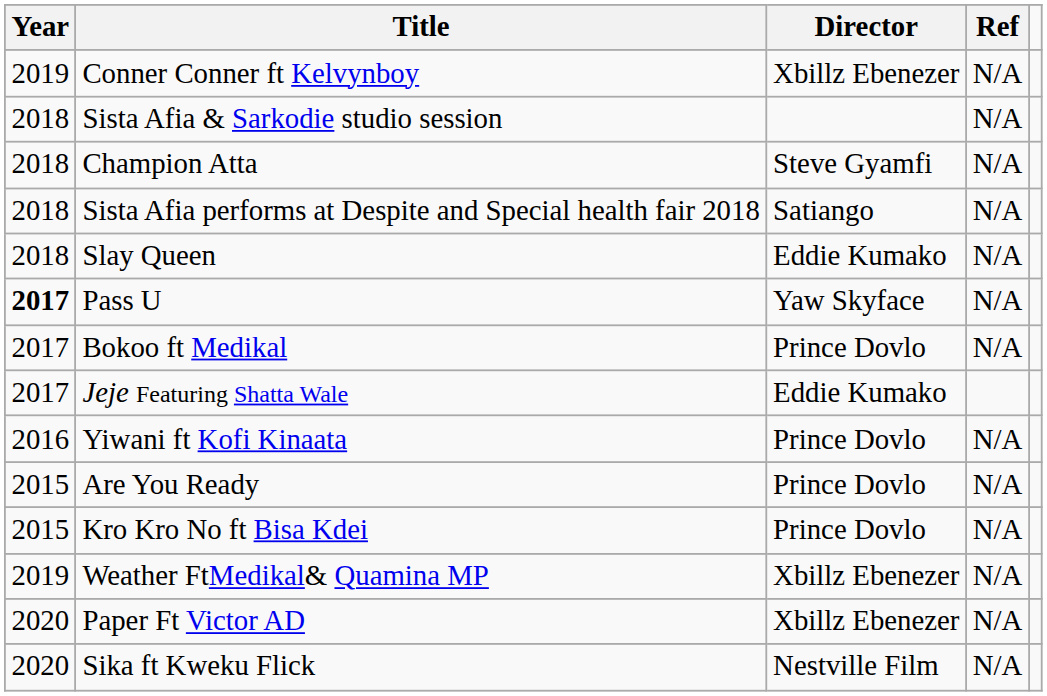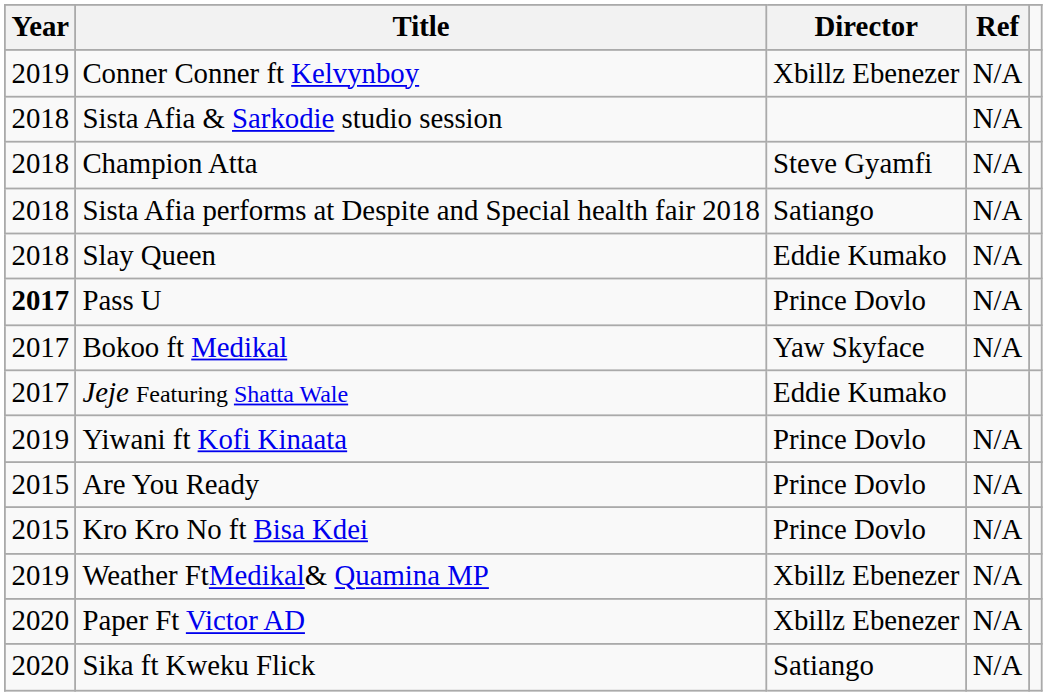 <table class="wikitable">
 <tr>
 <th>Year</th>
 <th>Title</th>
 <th>Director</th>
 <th>Ref</th>
 </tr>
 <tr>
 <td>2019</td>
 <td>Conner Conner ft <a href='#'>Kelvynboy</a></td>
 <td>Xbillz Ebenezer</td>
 <td>N/A</td>
 <td></td>
 </tr>
 <tr>
 <td>2018</td>
 <td>Sista Afia & <a href='#'>Sarkodie</a> studio session</td>
 <td></td>
 <td>N/A</td>
 <td></td>
 </tr>
 <tr>
 <td>2018</td>
 <td>Champion Atta</td>
 <td>Steve Gyamfi</td>
 <td>N/A</td>
 <td></td>
 </tr>
 <tr>
 <td>2018</td>
 <td>Sista Afia performs at Despite and Special health fair 2018</td>
 <td>Satiango</td>
 <td>N/A</td>
 <td></td>
 </tr>
 <tr>
 <td>2018</td>
 <td>Slay Queen</td>
 <td>Eddie Kumako</td>
 <td>N/A</td>
 <td></td>
 </tr>
 <tr>
 <td><strong>2017</strong></td>
 <td>Pass U</td>
-<td>Yaw Skyface</td>
+<td>Prince Dovlo</td>
 <td>N/A</td>
 <td></td>
 </tr>
 <tr>
 <td>2017</td>
 <td>Bokoo ft <a href='#'>Medikal</a></td>
-<td>Prince Dovlo</td>
+<td>Yaw Skyface</td>
 <td>N/A</td>
 <td></td>
 </tr>
 <tr>
 <td>2017</td>
 <td><em>Jeje</em> <small>Featuring <a href='#'>Shatta Wale</a></small></td>
 <td>Eddie Kumako</td>
 <td></td>
 <td></td>
 </tr>
 <tr>
-<td>2016</td>
+<td>2019</td>
 <td>Yiwani ft <a href='#'>Kofi Kinaata</a></td>
 <td>Prince Dovlo</td>
 <td>N/A</td>
 <td></td>
 </tr>
 <tr>
 <td>2015</td>
 <td>Are You Ready</td>
 <td>Prince Dovlo</td>
 <td>N/A</td>
 <td></td>
 </tr>
 <tr>
 <td>2015</td>
 <td>Kro Kro No ft <a href='#'>Bisa Kdei</a></td>
 <td>Prince Dovlo</td>
 <td>N/A</td>
 <td></td>
 </tr>
 <tr>
 <td>2019</td>
 <td>Weather Ft<a href='#'>Medikal</a>& <a href='#'>Quamina MP</a></td>
 <td>Xbillz Ebenezer</td>
 <td>N/A</td>
 <td></td>
 </tr>
 <tr>
 <td>2020</td>
 <td>Paper Ft <a href='#'>Victor AD</a></td>
 <td>Xbillz Ebenezer</td>
 <td>N/A</td>
 <td></td>
 </tr>
 <tr>
 <td>2020</td>
 <td>Sika ft Kweku Flick</td>
-<td>Nestville Film</td>
+<td>Satiango</td>
 <td>N/A</td>
 <td></td>
 </tr>
 </table>
